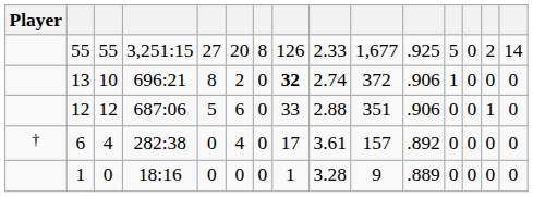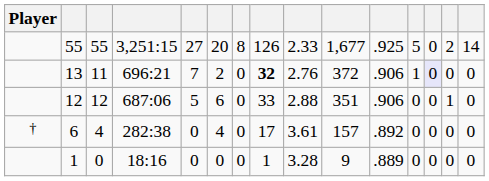 <table class="wikitable sortable" style="text-align:center;">
 <tr>
 <th>Player</th>
 <th></th>
 <th></th>
 <th></th>
 <th></th>
 <th></th>
 <th></th>
 <th></th>
 <th></th>
 <th></th>
 <th></th>
 <th></th>
 <th></th>
 <th></th>
 <th></th>
 </tr>
 <tr>
 <td></td>
 <td>55</td>
 <td>55</td>
 <td>3,251:15</td>
 <td>27</td>
 <td>20</td>
 <td>8</td>
 <td>126</td>
 <td>2.33</td>
 <td>1,677</td>
 <td>.925</td>
 <td>5</td>
 <td>0</td>
 <td>2</td>
 <td>14</td>
 </tr>
 <tr>
 <td></td>
 <td>13</td>
-<td>10</td>
+<td>11</td>
 <td>696:21</td>
-<td>8</td>
+<td>7</td>
 <td>2</td>
 <td>0</td>
 <td><strong>32</strong></td>
-<td>2.74</td>
+<td>2.76</td>
 <td>372</td>
 <td>.906</td>
 <td>1</td>
-<td>0</td>
+<td style="background: lavender;">0</td>
 <td>0</td>
 <td>0</td>
 </tr>
 <tr>
 <td></td>
 <td>12</td>
 <td>12</td>
 <td>687:06</td>
 <td>5</td>
 <td>6</td>
 <td>0</td>
 <td>33</td>
 <td>2.88</td>
 <td>351</td>
 <td>.906</td>
 <td>0</td>
 <td>0</td>
 <td>1</td>
 <td>0</td>
 </tr>
 <tr>
 <td><sup>†</sup></td>
 <td>6</td>
 <td>4</td>
 <td>282:38</td>
 <td>0</td>
 <td>4</td>
 <td>0</td>
 <td>17</td>
 <td>3.61</td>
 <td>157</td>
 <td>.892</td>
 <td>0</td>
 <td>0</td>
 <td>0</td>
 <td>0</td>
 </tr>
 <tr>
 <td></td>
 <td>1</td>
 <td>0</td>
 <td>18:16</td>
 <td>0</td>
 <td>0</td>
 <td>0</td>
 <td>1</td>
 <td>3.28</td>
 <td>9</td>
 <td>.889</td>
 <td>0</td>
 <td>0</td>
 <td>0</td>
 <td>0</td>
 </tr>
 </table>
